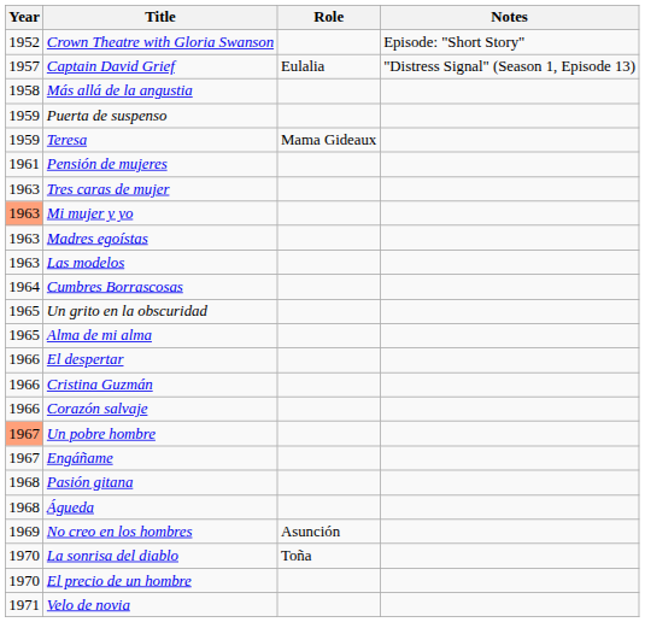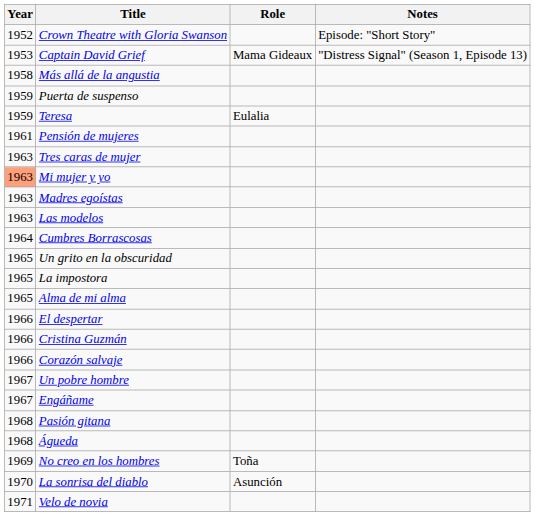 <table class="wikitable sortable">
 <tr>
 <th>Year</th>
 <th>Title</th>
 <th>Role</th>
 <th>Notes</th>
 </tr>
 <tr>
 <td>1952</td>
 <td><em><a href='#'>Crown Theatre with Gloria Swanson</a></em></td>
 <td></td>
 <td>Episode: "Short Story"</td>
 </tr>
 <tr>
-<td>1957</td>
+<td>1953</td>
 <td><em><a href='#'>Captain David Grief</a></em></td>
-<td>Eulalia</td>
+<td>Mama Gideaux</td>
 <td>"Distress Signal" (Season 1, Episode 13)</td>
 </tr>
 <tr>
 <td>1958</td>
 <td><em><a href='#'>Más allá de la angustia</a></em></td>
 <td></td>
 <td></td>
 </tr>
 <tr>
 <td>1959</td>
 <td><em>Puerta de suspenso</em></td>
 <td></td>
 <td></td>
 </tr>
 <tr>
 <td>1959</td>
 <td><em><a href='#'>Teresa</a></em></td>
-<td>Mama Gideaux</td>
+<td>Eulalia</td>
 <td></td>
 </tr>
 <tr>
 <td>1961</td>
 <td><em><a href='#'>Pensión de mujeres</a></em></td>
 <td></td>
 <td></td>
 </tr>
 <tr>
 <td>1963</td>
 <td><em><a href='#'>Tres caras de mujer</a></em></td>
 <td></td>
 <td></td>
 </tr>
 <tr>
 <td style="background: lightsalmon;">1963</td>
 <td><em><a href='#'>Mi mujer y yo</a></em></td>
 <td></td>
 <td></td>
 </tr>
 <tr>
 <td>1963</td>
 <td><em><a href='#'>Madres egoístas</a></em></td>
 <td></td>
 <td></td>
 </tr>
 <tr>
 <td>1963</td>
 <td><em><a href='#'>Las modelos</a></em></td>
 <td></td>
 <td></td>
 </tr>
 <tr>
 <td>1964</td>
 <td><em><a href='#'>Cumbres Borrascosas</a></em></td>
 <td></td>
 <td></td>
 </tr>
 <tr>
 <td>1965</td>
 <td><em>Un grito en la obscuridad</em></td>
 <td></td>
 <td></td>
 </tr>
 <tr>
 <td>1965</td>
+<td><em>La impostora</em></td>
+<td></td>
+<td></td>
+</tr>
+<tr>
+<td>1965</td>
 <td><em><a href='#'>Alma de mi alma</a></em></td>
 <td></td>
 <td></td>
 </tr>
 <tr>
 <td>1966</td>
 <td><em><a href='#'>El despertar</a></em></td>
 <td></td>
 <td></td>
 </tr>
 <tr>
 <td>1966</td>
 <td><em><a href='#'>Cristina Guzmán</a></em></td>
 <td></td>
 <td></td>
 </tr>
 <tr>
 <td>1966</td>
 <td><em><a href='#'>Corazón salvaje</a></em></td>
 <td></td>
 <td></td>
 </tr>
 <tr>
-<td style="background: lightsalmon;">1967</td>
+<td>1967</td>
 <td><em><a href='#'>Un pobre hombre</a></em></td>
 <td></td>
 <td></td>
 </tr>
 <tr>
 <td>1967</td>
 <td><em><a href='#'>Engáñame</a></em></td>
 <td></td>
 <td></td>
 </tr>
 <tr>
 <td>1968</td>
 <td><em><a href='#'>Pasión gitana</a></em></td>
 <td></td>
 <td></td>
 </tr>
 <tr>
 <td>1968</td>
 <td><em><a href='#'>Águeda</a></em></td>
 <td></td>
 <td></td>
 </tr>
 <tr>
 <td>1969</td>
 <td><em><a href='#'>No creo en los hombres</a></em></td>
-<td>Asunción</td>
+<td>Toña</td>
 <td></td>
 </tr>
 <tr>
 <td>1970</td>
 <td><em><a href='#'>La sonrisa del diablo</a></em></td>
-<td>Toña</td>
-<td></td>
-</tr>
-<tr>
-<td>1970</td>
-<td><em><a href='#'>El precio de un hombre</a></em></td>
-<td></td>
+<td>Asunción</td>
 <td></td>
 </tr>
 <tr>
 <td>1971</td>
 <td><em><a href='#'>Velo de novia</a></em></td>
 <td></td>
 <td></td>
 </tr>
 </table>
